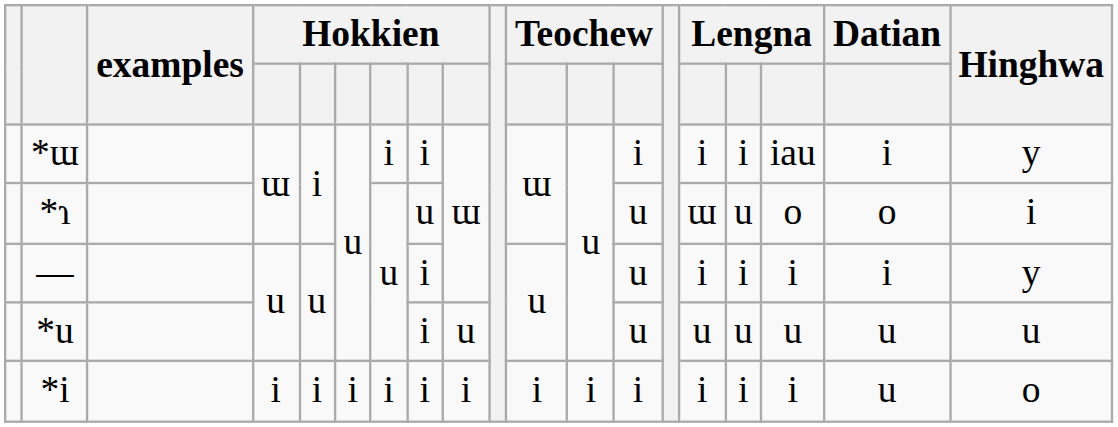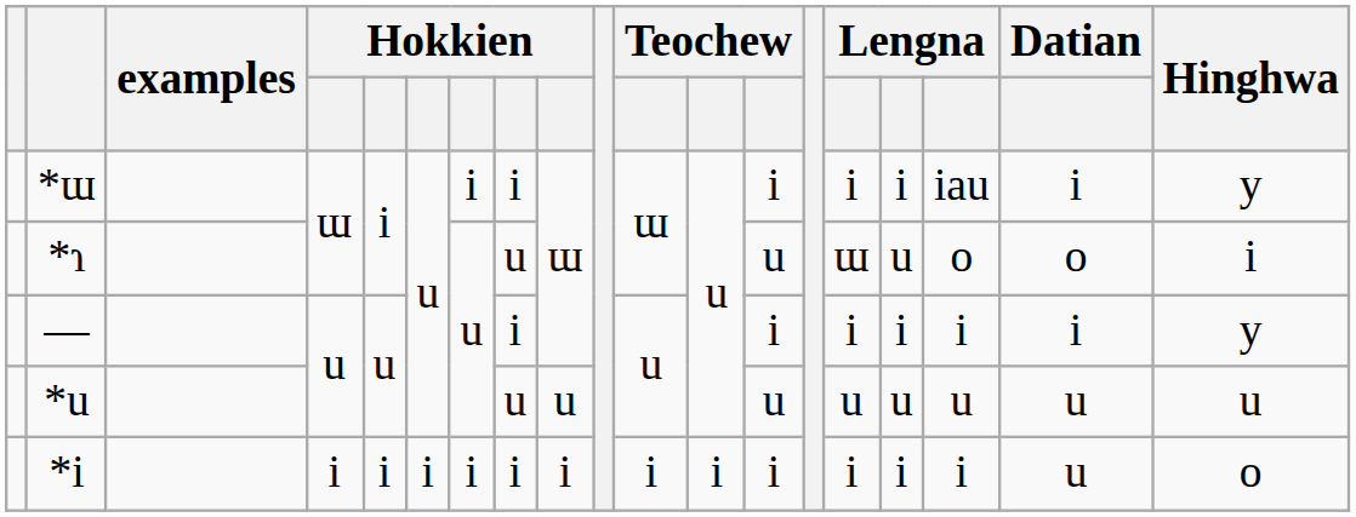 <table class="wikitable" style="text-align:center;">
 <tr>
 <th rowspan="2"></th>
 <th rowspan="2"></th>
 <th rowspan="2">examples</th>
 <th colspan="6">Hokkien</th>
 <th rowspan="7"></th>
 <th colspan="3">Teochew</th>
 <th rowspan="7"></th>
 <th colspan="3">Lengna</th>
 <th>Datian</th>
 <th rowspan="2">Hinghwa</th>
 </tr>
 <tr>
 <th><br></th>
 <th><br></th>
 <th><br></th>
 <th><br></th>
 <th></th>
 <th></th>
 <th></th>
 <th></th>
 <th><br></th>
 <th></th>
 <th></th>
 <th></th>
 <th></th>
 </tr>
 <tr>
 <td></td>
 <td>*ɯ</td>
 <td style="text-align: left;"></td>
 <td rowspan="2">ɯ</td>
 <td rowspan="2">i</td>
 <td rowspan="4">u</td>
 <td>i</td>
 <td>i</td>
 <td rowspan="3">ɯ</td>
 <td rowspan="2">ɯ</td>
 <td rowspan="4">u</td>
 <td>i</td>
 <td>i</td>
 <td>i</td>
 <td>iau</td>
 <td>i</td>
 <td>y</td>
 </tr>
 <tr>
 <td></td>
 <td>*ɿ</td>
 <td style="text-align: left;"></td>
 <td rowspan="3">u</td>
 <td>u</td>
 <td>u</td>
 <td>ɯ</td>
 <td>u</td>
 <td>o</td>
 <td>o</td>
 <td>i</td>
 </tr>
 <tr>
 <td></td>
 <td>—</td>
 <td style="text-align: left;"></td>
 <td rowspan="2">u</td>
 <td rowspan="2">u</td>
 <td>i</td>
 <td rowspan="2">u</td>
-<td>u</td>
+<td>i</td>
 <td>i</td>
 <td>i</td>
 <td>i</td>
 <td>i</td>
 <td>y</td>
 </tr>
 <tr>
 <td></td>
 <td>*u</td>
 <td style="text-align: left;"></td>
-<td>i</td>
+<td>u</td>
 <td>u</td>
 <td>u</td>
 <td>u</td>
 <td>u</td>
 <td>u</td>
 <td>u</td>
 <td>u</td>
 </tr>
 <tr>
 <td></td>
 <td>*i</td>
 <td style="text-align: left;"></td>
 <td>i</td>
 <td>i</td>
 <td>i</td>
 <td>i</td>
 <td>i</td>
 <td>i</td>
 <td>i</td>
 <td>i</td>
 <td>i</td>
 <td>i</td>
 <td>i</td>
 <td>i</td>
 <td>u</td>
 <td>o</td>
 </tr>
 </table>
